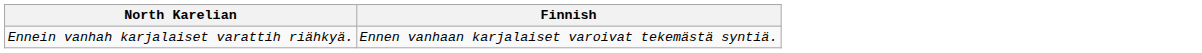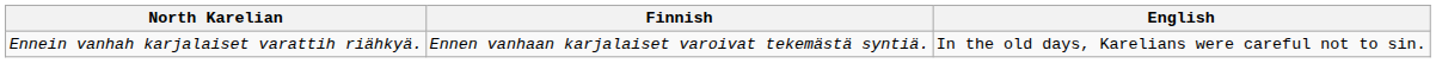 <table class="wikitable">
 <tr>
 <th>North Karelian</th>
 <th>Finnish</th>
+<th>English</th>
 </tr>
 <tr>
 <td><em>Ennein vanhah karjalaiset varattih riähkyä.</em></td>
 <td><em>Ennen vanhaan karjalaiset varoivat tekemästä syntiä.</em></td>
+<td>In the old days, Karelians were careful not to sin.</td>
 </tr>
 </table>
